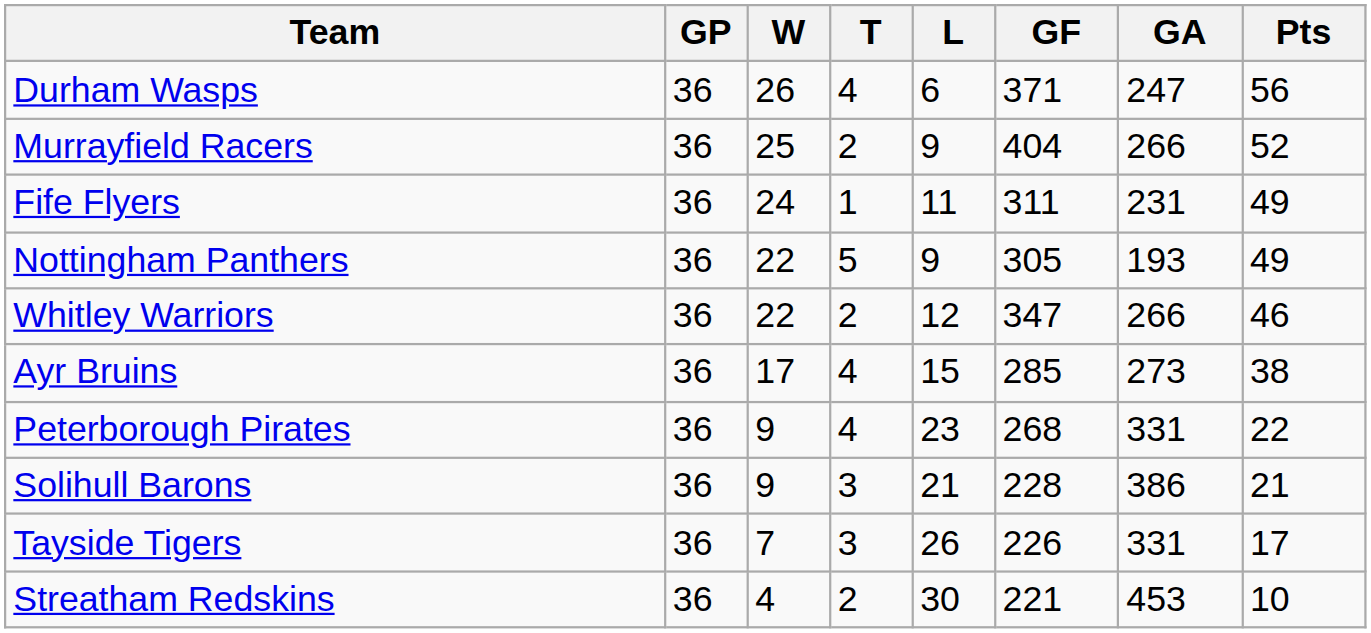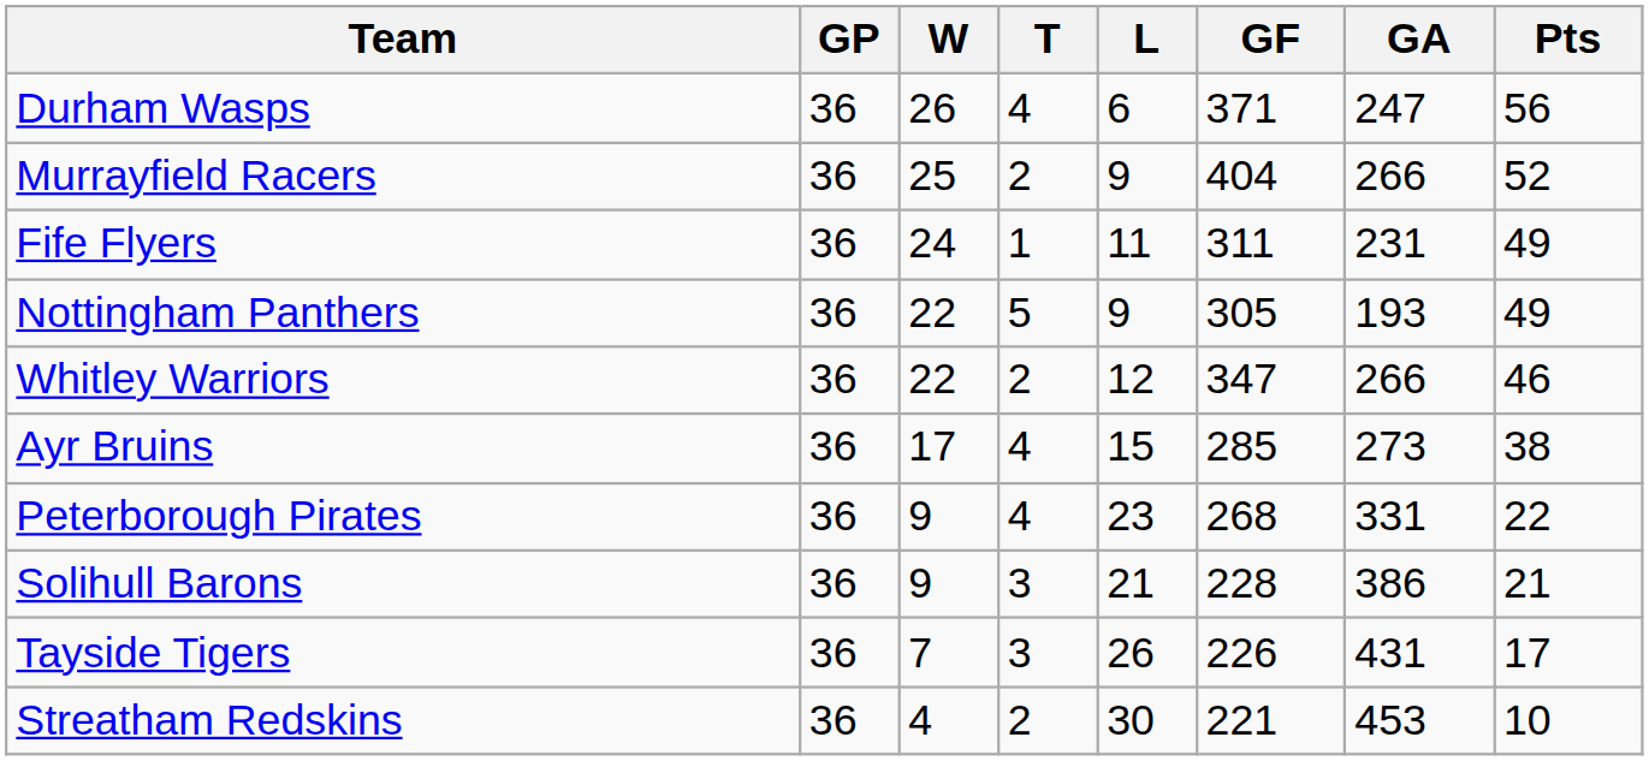 <table class="wikitable">
 <tr>
 <th width="40%">Team</th>
 <th width="5%">GP</th>
 <th width="5%">W</th>
 <th width="5%">T</th>
 <th width="5%">L</th>
 <th width="7.5%">GF</th>
 <th width="7.5%">GA</th>
 <th width="7.5%">Pts</th>
 </tr>
 <tr>
 <td><a href='#'>Durham Wasps</a></td>
 <td>36</td>
 <td>26</td>
 <td>4</td>
 <td>6</td>
 <td>371</td>
 <td>247</td>
 <td>56</td>
 </tr>
 <tr>
 <td><a href='#'>Murrayfield Racers</a></td>
 <td>36</td>
 <td>25</td>
 <td>2</td>
 <td>9</td>
 <td>404</td>
 <td>266</td>
 <td>52</td>
 </tr>
 <tr>
 <td><a href='#'>Fife Flyers</a></td>
 <td>36</td>
 <td>24</td>
 <td>1</td>
 <td>11</td>
 <td>311</td>
 <td>231</td>
 <td>49</td>
 </tr>
 <tr>
 <td><a href='#'>Nottingham Panthers</a></td>
 <td>36</td>
 <td>22</td>
 <td>5</td>
 <td>9</td>
 <td>305</td>
 <td>193</td>
 <td>49</td>
 </tr>
 <tr>
 <td><a href='#'>Whitley Warriors</a></td>
 <td>36</td>
 <td>22</td>
 <td>2</td>
 <td>12</td>
 <td>347</td>
 <td>266</td>
 <td>46</td>
 </tr>
 <tr>
 <td><a href='#'>Ayr Bruins</a></td>
 <td>36</td>
 <td>17</td>
 <td>4</td>
 <td>15</td>
 <td>285</td>
 <td>273</td>
 <td>38</td>
 </tr>
 <tr>
 <td><a href='#'>Peterborough Pirates</a></td>
 <td>36</td>
 <td>9</td>
 <td>4</td>
 <td>23</td>
 <td>268</td>
 <td>331</td>
 <td>22</td>
 </tr>
 <tr>
 <td><a href='#'>Solihull Barons</a></td>
 <td>36</td>
 <td>9</td>
 <td>3</td>
 <td>21</td>
 <td>228</td>
 <td>386</td>
 <td>21</td>
 </tr>
 <tr>
 <td><a href='#'>Tayside Tigers</a></td>
 <td>36</td>
 <td>7</td>
 <td>3</td>
 <td>26</td>
 <td>226</td>
-<td>331</td>
+<td>431</td>
 <td>17</td>
 </tr>
 <tr>
 <td><a href='#'>Streatham Redskins</a></td>
 <td>36</td>
 <td>4</td>
 <td>2</td>
 <td>30</td>
 <td>221</td>
 <td>453</td>
 <td>10</td>
 </tr>
 </table>
